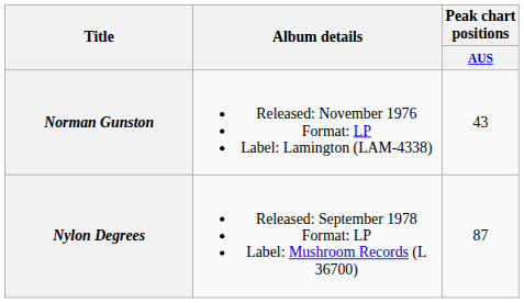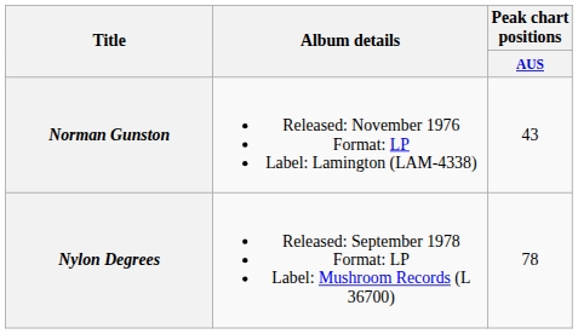 <table class="wikitable plainrowheaders" style="text-align:center;" border="1">
 <tr>
 <th scope="col" rowspan="2" style="width:12em;">Title</th>
 <th scope="col" rowspan="2" style="width:16em;">Album details</th>
 <th scope="col" colspan="1">Peak chart<br>positions</th>
 </tr>
 <tr>
 <th scope="col" style="text-align:center;"><small><a href='#'>AUS</a></small><br></th>
 </tr>
 <tr>
 <th scope="row"><em>Norman Gunston</em></th>
 <td><br><ul><li>Released: November 1976</li><li>Format: <a href='#'>LP</a></li><li>Label: Lamington (LAM-4338)</li></ul></td>
 <td align="center">43</td>
 </tr>
 <tr>
 <th scope="row"><em>Nylon Degrees</em></th>
 <td><br><ul><li>Released: September 1978</li><li>Format: LP</li><li>Label: <a href='#'>Mushroom Records</a> (L 36700)</li></ul></td>
-<td align="center">87</td>
+<td align="center">78</td>
 </tr>
 </table>
